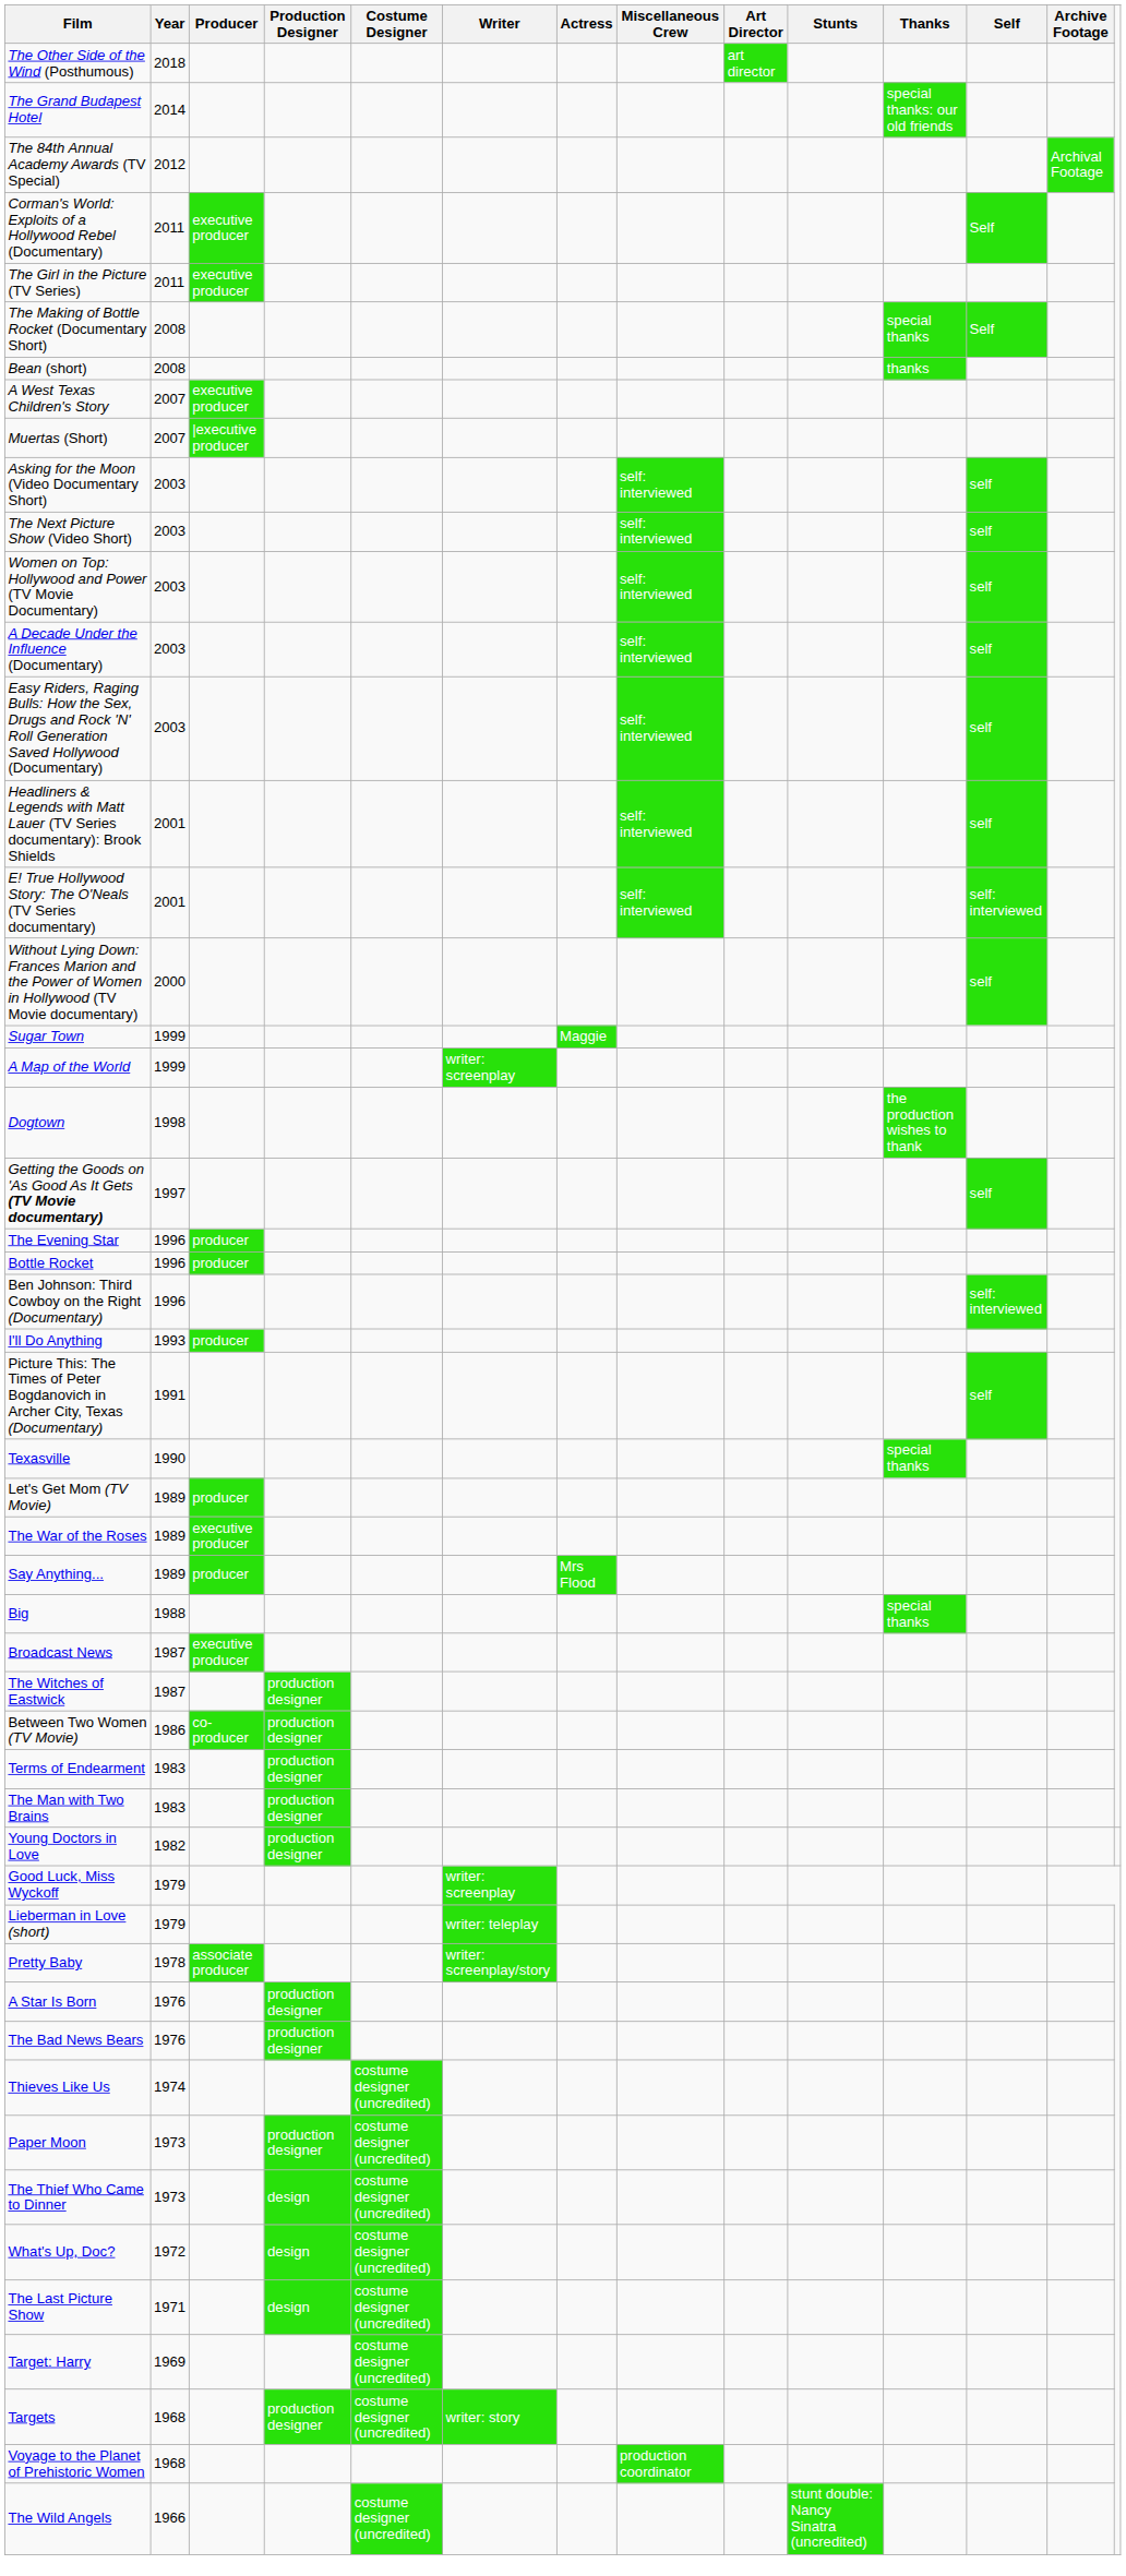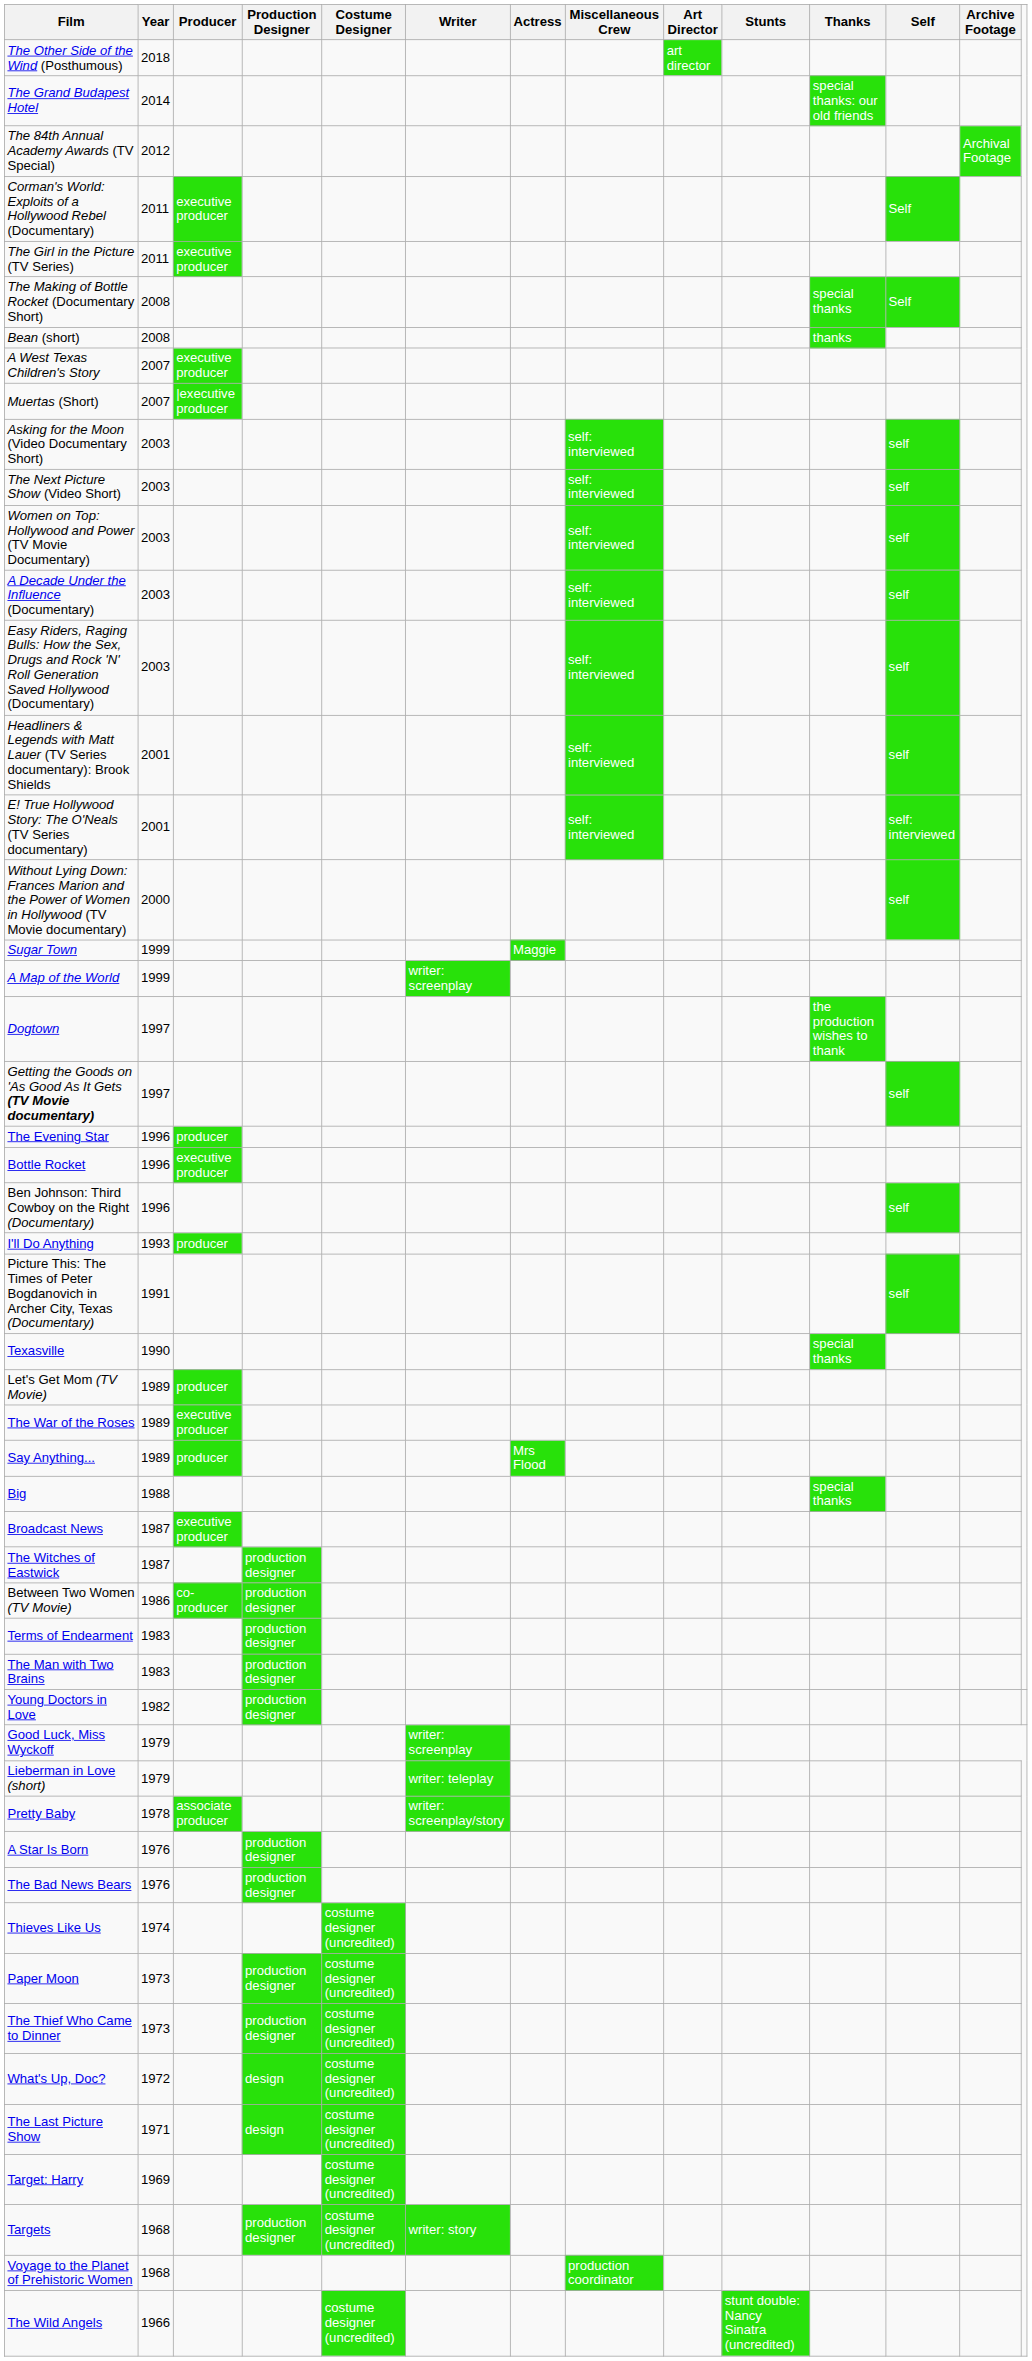 <table class="wikitable sortable">
 <tr>
 <th>Film</th>
 <th>Year</th>
 <th>Producer</th>
 <th>Production Designer</th>
 <th>Costume Designer</th>
 <th>Writer</th>
 <th>Actress</th>
 <th>Miscellaneous Crew</th>
 <th>Art Director</th>
 <th>Stunts</th>
 <th>Thanks</th>
 <th>Self</th>
 <th>Archive Footage</th>
 </tr>
 <tr>
 <td><em><a href='#'>The Other Side of the Wind</a></em> (Posthumous)</td>
 <td>2018</td>
 <td></td>
 <td></td>
 <td></td>
 <td></td>
 <td></td>
 <td></td>
 <td style="background: #28e10a; color:#ffffff;">art director</td>
 <td></td>
 <td></td>
 <td></td>
 <td></td>
 </tr>
 <tr>
 <td><em><a href='#'>The Grand Budapest Hotel</a></em></td>
 <td>2014</td>
 <td></td>
 <td></td>
 <td></td>
 <td></td>
 <td></td>
 <td></td>
 <td></td>
 <td></td>
 <td style="background: #28e10a; color:#ffffff;">special thanks: our old friends</td>
 <td></td>
 <td></td>
 </tr>
 <tr>
 <td><em>The 84th Annual Academy Awards</em> (TV Special)</td>
 <td>2012</td>
 <td></td>
 <td></td>
 <td></td>
 <td></td>
 <td></td>
 <td></td>
 <td></td>
 <td></td>
 <td></td>
 <td></td>
 <td style="background: #28e10a; color:#ffffff;">Archival Footage</td>
 </tr>
 <tr>
 <td><em>Corman's World: Exploits of a Hollywood Rebel</em> (Documentary)</td>
 <td>2011</td>
 <td style="background: #28e10a; color:#ffffff;">executive producer</td>
 <td></td>
 <td></td>
 <td></td>
 <td></td>
 <td></td>
 <td></td>
 <td></td>
 <td></td>
 <td style="background: #28e10a; color:#ffffff;">Self</td>
 <td></td>
 </tr>
 <tr>
 <td><em>The Girl in the Picture</em> (TV Series)</td>
 <td>2011</td>
 <td style="background: #28e10a; color:#ffffff;">executive producer</td>
 <td></td>
 <td></td>
 <td></td>
 <td></td>
 <td></td>
 <td></td>
 <td></td>
 <td></td>
 <td></td>
 <td></td>
 </tr>
 <tr>
 <td><em>The Making of Bottle Rocket</em> (Documentary Short)</td>
 <td>2008</td>
 <td></td>
 <td></td>
 <td></td>
 <td></td>
 <td></td>
 <td></td>
 <td></td>
 <td></td>
 <td style="background: #28e10a; color:#ffffff;">special thanks</td>
 <td style="background: #28e10a; color:#ffffff;">Self</td>
 <td></td>
 </tr>
 <tr>
 <td><em>Bean</em> (short)</td>
 <td>2008</td>
 <td></td>
 <td></td>
 <td></td>
 <td></td>
 <td></td>
 <td></td>
 <td></td>
 <td></td>
 <td style="background: #28e10a; color:#ffffff;">thanks</td>
 <td></td>
 <td></td>
 </tr>
 <tr>
 <td><em>A West Texas Children's Story</em></td>
 <td>2007</td>
 <td style="background: #28e10a; color:#ffffff;">executive producer</td>
 <td></td>
 <td></td>
 <td></td>
 <td></td>
 <td></td>
 <td></td>
 <td></td>
 <td></td>
 <td></td>
 <td></td>
 </tr>
 <tr>
 <td><em>Muertas</em> (Short)</td>
 <td>2007</td>
 <td style="background: #28e10a; color:#ffffff;">|executive producer</td>
 <td></td>
 <td></td>
 <td></td>
 <td></td>
 <td></td>
 <td></td>
 <td></td>
 <td></td>
 <td></td>
 <td></td>
 </tr>
 <tr>
 <td><em>Asking for the Moon</em> (Video Documentary Short)</td>
 <td>2003</td>
 <td></td>
 <td></td>
 <td></td>
 <td></td>
 <td></td>
 <td style="background: #28e10a; color:#ffffff;">self: interviewed</td>
 <td></td>
 <td></td>
 <td></td>
 <td style="background: #28e10a; color:#ffffff;">self</td>
 <td></td>
 </tr>
 <tr>
 <td><em>The Next Picture Show</em> (Video Short)</td>
 <td>2003</td>
 <td></td>
 <td></td>
 <td></td>
 <td></td>
 <td></td>
 <td style="background: #28e10a; color:#ffffff;">self: interviewed</td>
 <td></td>
 <td></td>
 <td></td>
 <td style="background: #28e10a; color:#ffffff;">self</td>
 <td></td>
 </tr>
 <tr>
 <td><em>Women on Top: Hollywood and Power</em> (TV Movie Documentary)</td>
 <td>2003</td>
 <td></td>
 <td></td>
 <td></td>
 <td></td>
 <td></td>
 <td style="background: #28e10a; color:#ffffff;">self: interviewed</td>
 <td></td>
 <td></td>
 <td></td>
 <td style="background: #28e10a; color:#ffffff;">self</td>
 <td></td>
 </tr>
 <tr>
 <td><em><a href='#'>A Decade Under the Influence</a></em> (Documentary)</td>
 <td>2003</td>
 <td></td>
 <td></td>
 <td></td>
 <td></td>
 <td></td>
 <td style="background: #28e10a; color:#ffffff;">self: interviewed</td>
 <td></td>
 <td></td>
 <td></td>
 <td style="background: #28e10a; color:#ffffff;">self</td>
 <td></td>
 </tr>
 <tr>
 <td><em>Easy Riders, Raging Bulls: How the Sex, Drugs and Rock 'N' Roll Generation Saved Hollywood</em> (Documentary)</td>
 <td>2003</td>
 <td></td>
 <td></td>
 <td></td>
 <td></td>
 <td></td>
 <td style="background: #28e10a; color:#ffffff;">self: interviewed</td>
 <td></td>
 <td></td>
 <td></td>
 <td style="background: #28e10a; color:#ffffff;">self</td>
 <td></td>
 </tr>
 <tr>
 <td><em>Headliners & Legends with Matt Lauer</em> (TV Series documentary): Brook Shields</td>
 <td>2001</td>
 <td></td>
 <td></td>
 <td></td>
 <td></td>
 <td></td>
 <td style="background: #28e10a; color:#ffffff;">self: interviewed</td>
 <td></td>
 <td></td>
 <td></td>
 <td style="background: #28e10a; color:#ffffff;">self</td>
 <td></td>
 </tr>
 <tr>
 <td><em>E! True Hollywood Story: The O'Neals</em> (TV Series documentary)</td>
 <td>2001</td>
 <td></td>
 <td></td>
 <td></td>
 <td></td>
 <td></td>
 <td style="background: #28e10a; color:#ffffff;">self: interviewed</td>
 <td></td>
 <td></td>
 <td></td>
 <td style="background: #28e10a; color:#ffffff;">self: interviewed</td>
 <td></td>
 </tr>
 <tr>
 <td><em>Without Lying Down: Frances Marion and the Power of Women in Hollywood</em> (TV Movie documentary)</td>
 <td>2000</td>
 <td></td>
 <td></td>
 <td></td>
 <td></td>
 <td></td>
 <td></td>
 <td></td>
 <td></td>
 <td></td>
 <td style="background: #28e10a; color:#ffffff;">self</td>
 <td></td>
 </tr>
 <tr>
 <td><em><a href='#'>Sugar Town</a></em></td>
 <td>1999</td>
 <td></td>
 <td></td>
 <td></td>
 <td></td>
 <td style="background: #28e10a; color:#ffffff;">Maggie</td>
 <td></td>
 <td></td>
 <td></td>
 <td></td>
 <td></td>
 <td></td>
 </tr>
 <tr>
 <td><em><a href='#'>A Map of the World</a></em></td>
 <td>1999</td>
 <td></td>
 <td></td>
 <td></td>
 <td style="background: #28e10a; color:#ffffff;">writer: screenplay</td>
 <td></td>
 <td></td>
 <td></td>
 <td></td>
 <td></td>
 <td></td>
 <td></td>
 </tr>
 <tr>
 <td><em><a href='#'>Dogtown</a></em></td>
-<td>1998</td>
+<td>1997</td>
 <td></td>
 <td></td>
 <td></td>
 <td></td>
 <td></td>
 <td></td>
 <td></td>
 <td></td>
 <td style="background: #28e10a; color:#ffffff;">the production wishes to thank</td>
 <td></td>
 <td></td>
 </tr>
 <tr>
 <td><em>Getting the Goods on 'As Good As It Gets<strong> (TV Movie documentary)</td>
 <td>1997</td>
 <td></td>
 <td></td>
 <td></td>
 <td></td>
 <td></td>
 <td></td>
 <td></td>
 <td></td>
 <td></td>
 <td style="background: #28e10a; color:#ffffff;">self</td>
 <td></td>
 </tr>
 <tr>
 <td></em><a href='#'>The Evening Star</a><em></td>
 <td>1996</td>
 <td style="background: #28e10a; color:#ffffff;">producer</td>
 <td></td>
 <td></td>
 <td></td>
 <td></td>
 <td></td>
 <td></td>
 <td></td>
 <td></td>
 <td></td>
 <td></td>
 </tr>
 <tr>
 <td></em><a href='#'>Bottle Rocket</a><em></td>
 <td>1996</td>
-<td style="background: #28e10a; color:#ffffff;">producer</td>
+<td style="background: #28e10a; color:#ffffff;">executive producer</td>
 <td></td>
 <td></td>
 <td></td>
 <td></td>
 <td></td>
 <td></td>
 <td></td>
 <td></td>
 <td></td>
 <td></td>
 </tr>
 <tr>
 <td></em>Ben Johnson: Third Cowboy on the Right<em> (Documentary)</td>
 <td>1996</td>
 <td></td>
 <td></td>
 <td></td>
 <td></td>
 <td></td>
 <td></td>
 <td></td>
 <td></td>
 <td></td>
-<td style="background: #28e10a; color:#ffffff;">self: interviewed</td>
+<td style="background: #28e10a; color:#ffffff;">self</td>
 <td></td>
 </tr>
 <tr>
 <td></em><a href='#'>I'll Do Anything</a><em></td>
 <td>1993</td>
 <td style="background: #28e10a; color:#ffffff;">producer</td>
 <td></td>
 <td></td>
 <td></td>
 <td></td>
 <td></td>
 <td></td>
 <td></td>
 <td></td>
 <td></td>
 <td></td>
 </tr>
 <tr>
 <td></em>Picture This: The Times of Peter Bogdanovich in Archer City, Texas<em> (Documentary)</td>
 <td>1991</td>
 <td></td>
 <td></td>
 <td></td>
 <td></td>
 <td></td>
 <td></td>
 <td></td>
 <td></td>
 <td></td>
 <td style="background: #28e10a; color:#ffffff;">self</td>
 <td></td>
 </tr>
 <tr>
 <td></em><a href='#'>Texasville</a><em></td>
 <td>1990</td>
 <td></td>
 <td></td>
 <td></td>
 <td></td>
 <td></td>
 <td></td>
 <td></td>
 <td></td>
 <td style="background: #28e10a; color:#ffffff;">special thanks</td>
 <td></td>
 <td></td>
 </tr>
 <tr>
 <td></em>Let's Get Mom<em> (TV Movie)</td>
 <td>1989</td>
 <td style="background: #28e10a; color:#ffffff;">producer</td>
 <td></td>
 <td></td>
 <td></td>
 <td></td>
 <td></td>
 <td></td>
 <td></td>
 <td></td>
 <td></td>
 <td></td>
 </tr>
 <tr>
 <td></em><a href='#'>The War of the Roses</a><em></td>
 <td>1989</td>
 <td style="background: #28e10a; color:#ffffff;">executive producer</td>
 <td></td>
 <td></td>
 <td></td>
 <td></td>
 <td></td>
 <td></td>
 <td></td>
 <td></td>
 <td></td>
 <td></td>
 </tr>
 <tr>
 <td></em><a href='#'>Say Anything...</a><em></td>
 <td>1989</td>
 <td style="background: #28e10a; color:#ffffff;">producer</td>
 <td></td>
 <td></td>
 <td></td>
 <td style="background: #28e10a; color:#ffffff;">Mrs Flood</td>
 <td></td>
 <td></td>
 <td></td>
 <td></td>
 <td></td>
 <td></td>
 </tr>
 <tr>
 <td></em><a href='#'>Big</a><em></td>
 <td>1988</td>
 <td></td>
 <td></td>
 <td></td>
 <td></td>
 <td></td>
 <td></td>
 <td></td>
 <td></td>
 <td style="background: #28e10a; color:#ffffff;">special thanks</td>
 <td></td>
 <td></td>
 </tr>
 <tr>
 <td></em><a href='#'>Broadcast News</a><em></td>
 <td>1987</td>
 <td style="background: #28e10a; color:#ffffff;">executive producer</td>
 <td></td>
 <td></td>
 <td></td>
 <td></td>
 <td></td>
 <td></td>
 <td></td>
 <td></td>
 <td></td>
 <td></td>
 </tr>
 <tr>
 <td></em><a href='#'>The Witches of Eastwick</a><em></td>
 <td>1987</td>
 <td></td>
 <td style="background: #28e10a; color:#ffffff;">production designer</td>
 <td></td>
 <td></td>
 <td></td>
 <td></td>
 <td></td>
 <td></td>
 <td></td>
 <td></td>
 <td></td>
 </tr>
 <tr>
 <td></em>Between Two Women<em> (TV Movie)</td>
 <td>1986</td>
 <td style="background: #28e10a; color:#ffffff;">co-producer</td>
 <td style="background: #28e10a; color:#ffffff;">production designer</td>
 <td></td>
 <td></td>
 <td></td>
 <td></td>
 <td></td>
 <td></td>
 <td></td>
 <td></td>
 <td></td>
 </tr>
 <tr>
 <td></em><a href='#'>Terms of Endearment</a><em></td>
 <td>1983</td>
 <td></td>
 <td style="background: #28e10a; color:#ffffff;">production designer</td>
 <td></td>
 <td></td>
 <td></td>
 <td></td>
 <td></td>
 <td></td>
 <td></td>
 <td></td>
 <td></td>
 </tr>
 <tr>
 <td></em><a href='#'>The Man with Two Brains</a><em></td>
 <td>1983</td>
 <td></td>
 <td style="background: #28e10a; color:#ffffff;">production designer</td>
 <td></td>
 <td></td>
 <td></td>
 <td></td>
 <td></td>
 <td></td>
 <td></td>
 <td></td>
 <td></td>
 </tr>
 <tr>
 <td></em><a href='#'>Young Doctors in Love</a><em></td>
 <td>1982</td>
 <td></td>
 <td style="background: #28e10a; color:#ffffff;">production designer</td>
 <td></td>
 <td></td>
 <td></td>
 <td></td>
 <td></td>
 <td></td>
 <td></td>
 <td></td>
 <td></td>
 <td></td>
 </tr>
 <tr>
 <td></em><a href='#'>Good Luck, Miss Wyckoff</a><em></td>
 <td>1979</td>
 <td></td>
 <td></td>
 <td></td>
 <td style="background: #28e10a; color:#ffffff;">writer: screenplay</td>
 <td></td>
 <td></td>
 <td></td>
 <td></td>
 <td></td>
 <td></td>
 </tr>
 <tr>
 <td></em><a href='#'>Lieberman in Love</a><em> (short)</td>
 <td>1979</td>
 <td></td>
 <td></td>
 <td></td>
 <td style="background: #28e10a; color:#ffffff;">writer: teleplay</td>
 <td></td>
 <td></td>
 <td></td>
 <td></td>
 <td></td>
 <td></td>
 <td></td>
 </tr>
 <tr>
 <td></em><a href='#'>Pretty Baby</a><em></td>
 <td>1978</td>
 <td style="background: #28e10a; color:#ffffff;">associate producer</td>
 <td></td>
 <td></td>
 <td style="background: #28e10a; color:#ffffff;">writer: screenplay/story</td>
 <td></td>
 <td></td>
 <td></td>
 <td></td>
 <td></td>
 <td></td>
 <td></td>
 </tr>
 <tr>
 <td></em><a href='#'>A Star Is Born</a><em></td>
 <td>1976</td>
 <td></td>
 <td style="background: #28e10a; color:#ffffff;">production designer</td>
 <td></td>
 <td></td>
 <td></td>
 <td></td>
 <td></td>
 <td></td>
 <td></td>
 <td></td>
 <td></td>
 </tr>
 <tr>
 <td></em><a href='#'>The Bad News Bears</a><em></td>
 <td>1976</td>
 <td></td>
 <td style="background: #28e10a; color:#ffffff;">production designer</td>
 <td></td>
 <td></td>
 <td></td>
 <td></td>
 <td></td>
 <td></td>
 <td></td>
 <td></td>
 <td></td>
 </tr>
 <tr>
 <td></em><a href='#'>Thieves Like Us</a><em></td>
 <td>1974</td>
 <td></td>
 <td></td>
 <td style="background: #28e10a; color:#ffffff;">costume designer (uncredited)</td>
 <td></td>
 <td></td>
 <td></td>
 <td></td>
 <td></td>
 <td></td>
 <td></td>
 <td></td>
 </tr>
 <tr>
 <td></em><a href='#'>Paper Moon</a><em></td>
 <td>1973</td>
 <td></td>
 <td style="background: #28e10a; color:#ffffff;">production designer</td>
 <td style="background: #28e10a; color:#ffffff;">costume designer (uncredited)</td>
 <td></td>
 <td></td>
 <td></td>
 <td></td>
 <td></td>
 <td></td>
 <td></td>
 <td></td>
 </tr>
 <tr>
 <td></em><a href='#'>The Thief Who Came to Dinner</a><em></td>
 <td>1973</td>
 <td></td>
-<td style="background: #28e10a; color:#ffffff;">design</td>
+<td style="background: #28e10a; color:#ffffff;">production designer</td>
 <td style="background: #28e10a; color:#ffffff;">costume designer (uncredited)</td>
 <td></td>
 <td></td>
 <td></td>
 <td></td>
 <td></td>
 <td></td>
 <td></td>
 <td></td>
 </tr>
 <tr>
 <td></em><a href='#'>What's Up, Doc?</a><em></td>
 <td>1972</td>
 <td></td>
 <td style="background: #28e10a; color:#ffffff;">design</td>
 <td style="background: #28e10a; color:#ffffff;">costume designer (uncredited)</td>
 <td></td>
 <td></td>
 <td></td>
 <td></td>
 <td></td>
 <td></td>
 <td></td>
 <td></td>
 </tr>
 <tr>
 <td></em><a href='#'>The Last Picture Show</a><em></td>
 <td>1971</td>
 <td></td>
 <td style="background: #28e10a; color:#ffffff;">design</td>
 <td style="background: #28e10a; color:#ffffff;">costume designer (uncredited)</td>
 <td></td>
 <td></td>
 <td></td>
 <td></td>
 <td></td>
 <td></td>
 <td></td>
 <td></td>
 </tr>
 <tr>
 <td></em><a href='#'>Target: Harry</a><em></td>
 <td>1969</td>
 <td></td>
 <td></td>
 <td style="background: #28e10a; color:#ffffff;">costume designer (uncredited)</td>
 <td></td>
 <td></td>
 <td></td>
 <td></td>
 <td></td>
 <td></td>
 <td></td>
 <td></td>
 </tr>
 <tr>
 <td></em><a href='#'>Targets</a><em></td>
 <td>1968</td>
 <td></td>
 <td style="background: #28e10a; color:#ffffff;">production designer</td>
 <td style="background: #28e10a; color:#ffffff;">costume designer (uncredited)</td>
 <td style="background: #28e10a; color:#ffffff;">writer: story</td>
 <td></td>
 <td></td>
 <td></td>
 <td></td>
 <td></td>
 <td></td>
 <td></td>
 </tr>
 <tr>
 <td></em><a href='#'>Voyage to the Planet of Prehistoric Women</a><em></td>
 <td>1968</td>
 <td></td>
 <td></td>
 <td></td>
 <td></td>
 <td></td>
 <td style="background: #28e10a; color:#ffffff;">production coordinator</td>
 <td></td>
 <td></td>
 <td></td>
 <td></td>
 <td></td>
 </tr>
 <tr>
 <td></em><a href='#'>The Wild Angels</a><em></td>
 <td>1966</td>
 <td></td>
 <td></td>
 <td style="background: #28e10a; color:#ffffff;">costume designer (uncredited)</td>
 <td></td>
 <td></td>
 <td></td>
 <td></td>
 <td style="background: #28e10a; color:#ffffff;">stunt double: Nancy Sinatra (uncredited)</td>
 <td></td>
 <td></td>
 <td></td>
 </tr>
 </table>
